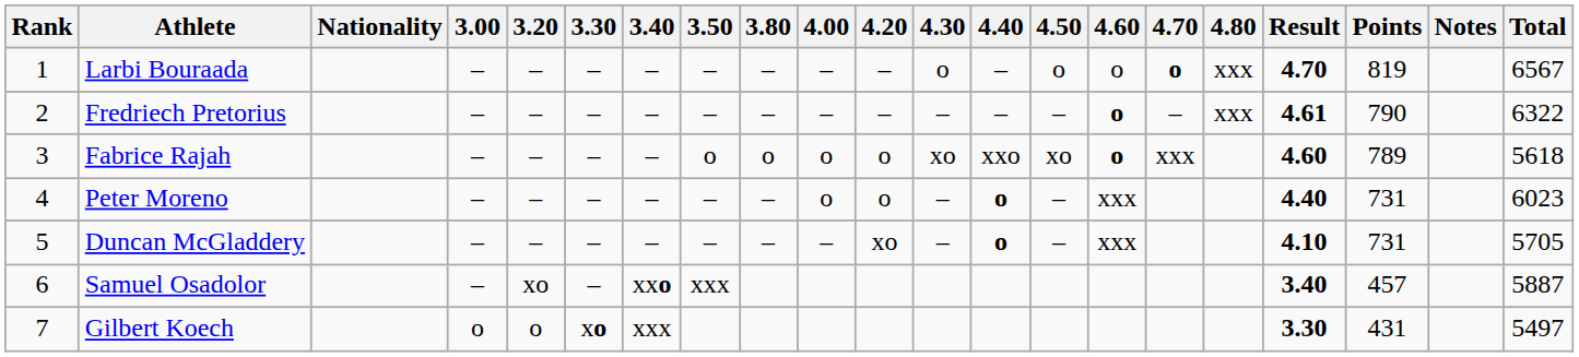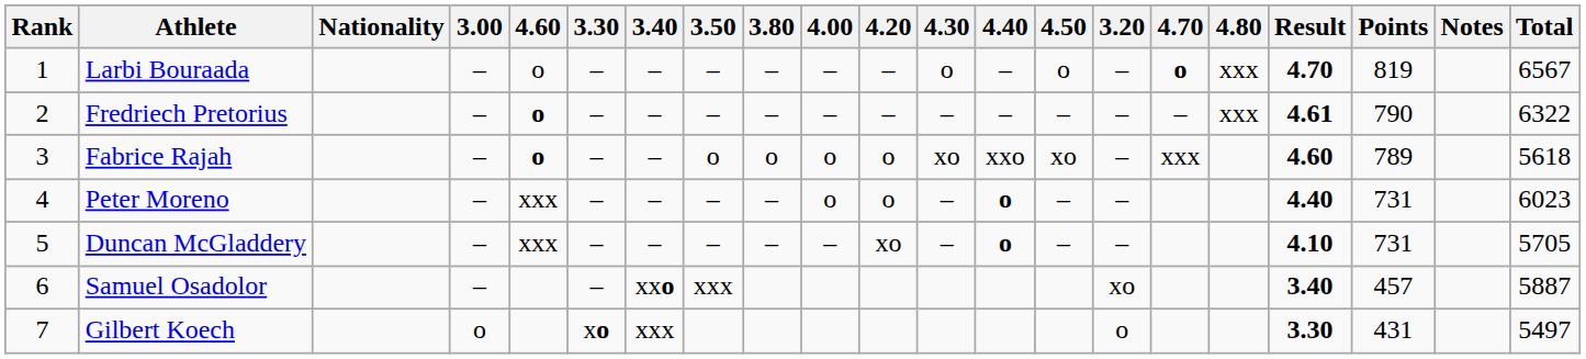 <table class="wikitable sortable" style="text-align:center;font-size:85%">
 <tr>
 <th>Rank</th>
 <th>Athlete</th>
 <th>Nationality</th>
 <th>3.00</th>
-<th>3.20</th>
+<th>4.60</th>
 <th>3.30</th>
 <th>3.40</th>
 <th>3.50</th>
 <th>3.80</th>
 <th>4.00</th>
 <th>4.20</th>
 <th>4.30</th>
 <th>4.40</th>
 <th>4.50</th>
-<th>4.60</th>
+<th>3.20</th>
 <th>4.70</th>
 <th>4.80</th>
 <th>Result</th>
 <th>Points</th>
 <th>Notes</th>
 <th>Total</th>
 </tr>
 <tr>
 <td>1</td>
 <td align=left><a href='#'>Larbi Bouraada</a></td>
 <td align=left></td>
 <td>–</td>
-<td>–</td>
+<td>o</td>
 <td>–</td>
 <td>–</td>
 <td>–</td>
 <td>–</td>
 <td>–</td>
 <td>–</td>
 <td>o</td>
 <td>–</td>
 <td>o</td>
-<td>o</td>
+<td>–</td>
 <td><strong>o</strong></td>
 <td>xxx</td>
 <td><strong>4.70</strong></td>
 <td>819</td>
 <td></td>
 <td>6567</td>
 </tr>
 <tr>
 <td>2</td>
 <td align=left><a href='#'>Fredriech Pretorius</a></td>
 <td align=left></td>
 <td>–</td>
+<td><strong>o</strong></td>
 <td>–</td>
 <td>–</td>
 <td>–</td>
 <td>–</td>
 <td>–</td>
 <td>–</td>
 <td>–</td>
 <td>–</td>
 <td>–</td>
 <td>–</td>
-<td><strong>o</strong></td>
 <td>–</td>
 <td>xxx</td>
 <td><strong>4.61</strong></td>
 <td>790</td>
 <td></td>
 <td>6322</td>
 </tr>
 <tr>
 <td>3</td>
 <td align=left><a href='#'>Fabrice Rajah</a></td>
 <td align=left></td>
 <td>–</td>
-<td>–</td>
+<td><strong>o</strong></td>
 <td>–</td>
 <td>–</td>
 <td>o</td>
 <td>o</td>
 <td>o</td>
 <td>o</td>
 <td>xo</td>
 <td>xxo</td>
 <td>xo</td>
-<td><strong>o</strong></td>
+<td>–</td>
 <td>xxx</td>
 <td></td>
 <td><strong>4.60</strong></td>
 <td>789</td>
 <td></td>
 <td>5618</td>
 </tr>
 <tr>
 <td>4</td>
 <td align=left><a href='#'>Peter Moreno</a></td>
 <td align=left></td>
 <td>–</td>
-<td>–</td>
+<td>xxx</td>
 <td>–</td>
 <td>–</td>
 <td>–</td>
 <td>–</td>
 <td>o</td>
 <td>o</td>
 <td>–</td>
 <td><strong>o</strong></td>
 <td>–</td>
-<td>xxx</td>
+<td>–</td>
 <td></td>
 <td></td>
 <td><strong>4.40</strong></td>
 <td>731</td>
 <td></td>
 <td>6023</td>
 </tr>
 <tr>
 <td>5</td>
 <td align=left><a href='#'>Duncan McGladdery</a></td>
 <td align=left></td>
 <td>–</td>
-<td>–</td>
+<td>xxx</td>
 <td>–</td>
 <td>–</td>
 <td>–</td>
 <td>–</td>
 <td>–</td>
 <td>xo</td>
 <td>–</td>
 <td><strong>o</strong></td>
 <td>–</td>
-<td>xxx</td>
+<td>–</td>
 <td></td>
 <td></td>
 <td><strong>4.10</strong></td>
 <td>731</td>
 <td></td>
 <td>5705</td>
 </tr>
 <tr>
 <td>6</td>
 <td align=left><a href='#'>Samuel Osadolor</a></td>
 <td align=left></td>
 <td>–</td>
-<td>xo</td>
+<td></td>
 <td>–</td>
 <td>xx<strong>o</strong></td>
 <td>xxx</td>
 <td></td>
 <td></td>
 <td></td>
 <td></td>
 <td></td>
 <td></td>
-<td></td>
+<td>xo</td>
 <td></td>
 <td></td>
 <td><strong>3.40</strong></td>
 <td>457</td>
 <td></td>
 <td>5887</td>
 </tr>
 <tr>
 <td>7</td>
 <td align=left><a href='#'>Gilbert Koech</a></td>
 <td align=left></td>
 <td>o</td>
-<td>o</td>
+<td></td>
 <td>x<strong>o</strong></td>
 <td>xxx</td>
 <td></td>
 <td></td>
 <td></td>
 <td></td>
 <td></td>
 <td></td>
 <td></td>
-<td></td>
+<td>o</td>
 <td></td>
 <td></td>
 <td><strong>3.30</strong></td>
 <td>431</td>
 <td></td>
 <td>5497</td>
 </tr>
 </table>
